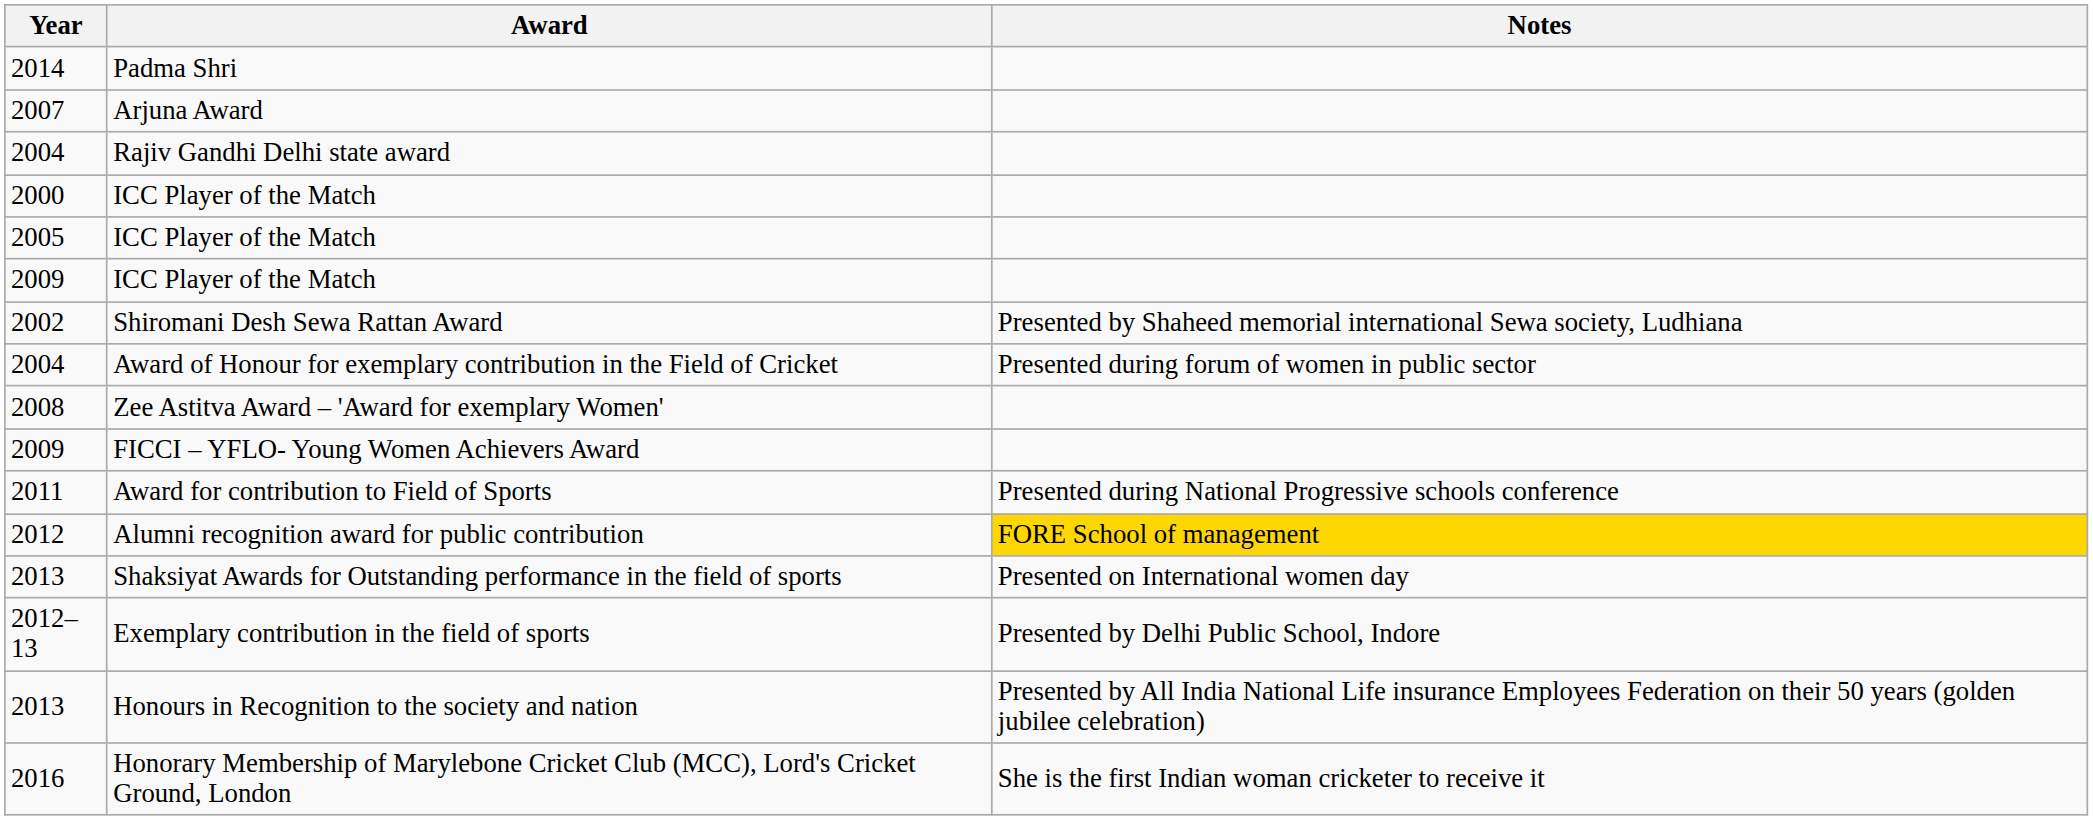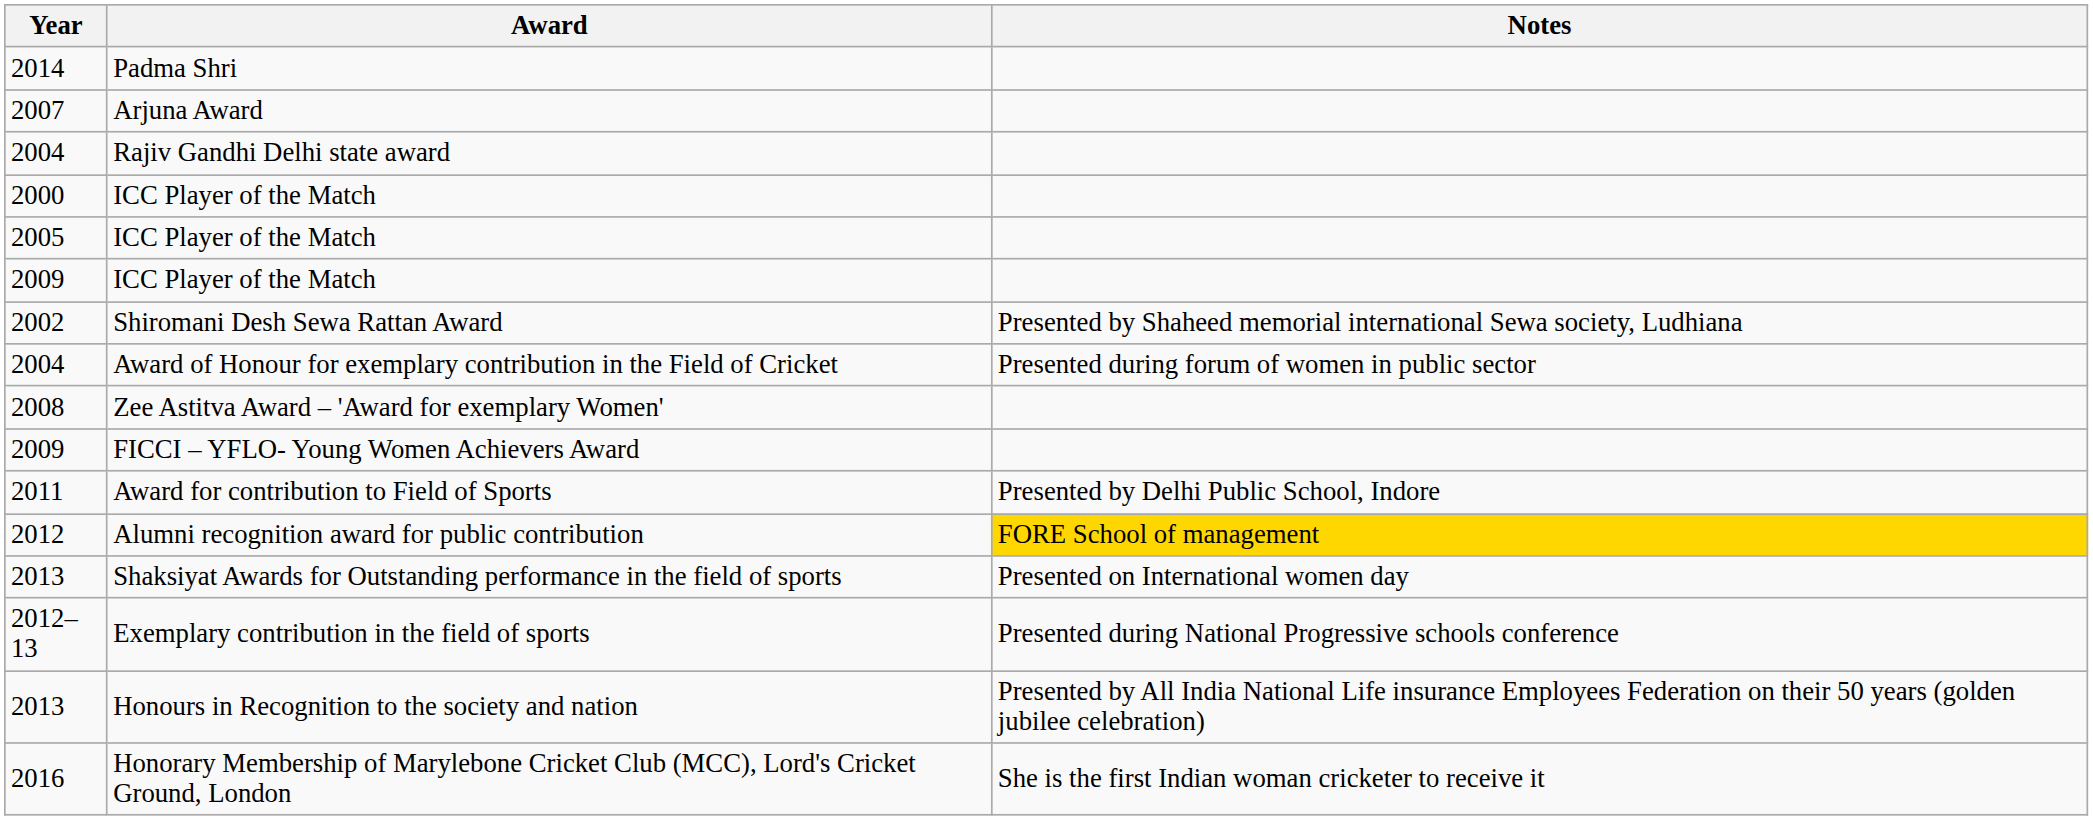 <table class="wikitable sortable">
 <tr>
 <th>Year</th>
 <th>Award</th>
 <th>Notes</th>
 </tr>
 <tr>
 <td>2014</td>
 <td>Padma Shri</td>
 <td></td>
 </tr>
 <tr>
 <td>2007</td>
 <td>Arjuna Award</td>
 <td></td>
 </tr>
 <tr>
 <td>2004</td>
 <td>Rajiv Gandhi Delhi state award</td>
 <td></td>
 </tr>
 <tr>
 <td>2000</td>
 <td>ICC Player of the Match</td>
 <td></td>
 </tr>
 <tr>
 <td>2005</td>
 <td>ICC Player of the Match</td>
 <td></td>
 </tr>
 <tr>
 <td>2009</td>
 <td>ICC Player of the Match</td>
 <td></td>
 </tr>
 <tr>
 <td>2002</td>
 <td>Shiromani Desh Sewa Rattan Award</td>
 <td>Presented by Shaheed memorial international Sewa society, Ludhiana</td>
 </tr>
 <tr>
 <td>2004</td>
 <td>Award of Honour for exemplary contribution in the Field of Cricket</td>
 <td>Presented during forum of women in public sector</td>
 </tr>
 <tr>
 <td>2008</td>
 <td>Zee Astitva Award – 'Award for exemplary Women'</td>
 <td></td>
 </tr>
 <tr>
 <td>2009</td>
 <td>FICCI – YFLO- Young Women Achievers Award</td>
 <td></td>
 </tr>
 <tr>
 <td>2011</td>
 <td>Award for contribution to Field of Sports</td>
-<td>Presented during National Progressive schools conference</td>
+<td>Presented by Delhi Public School, Indore</td>
 </tr>
 <tr>
 <td>2012</td>
 <td>Alumni recognition award for public contribution</td>
 <td style="background: gold;">FORE School of management</td>
 </tr>
 <tr>
 <td>2013</td>
 <td>Shaksiyat Awards for Outstanding performance in the field of sports</td>
 <td>Presented on International women day</td>
 </tr>
 <tr>
 <td>2012–13</td>
 <td>Exemplary contribution in the field of sports</td>
-<td>Presented by Delhi Public School, Indore</td>
+<td>Presented during National Progressive schools conference</td>
 </tr>
 <tr>
 <td>2013</td>
 <td>Honours in Recognition to the society and nation</td>
 <td>Presented by All India National Life insurance Employees Federation on their 50 years (golden jubilee celebration)</td>
 </tr>
 <tr>
 <td>2016</td>
 <td>Honorary Membership of Marylebone Cricket Club (MCC), Lord's Cricket Ground, London</td>
 <td>She is the first Indian woman cricketer to receive it</td>
 </tr>
 </table>
